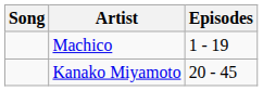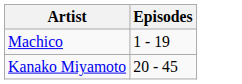 <table class="wikitable">
 <tr>
-<th>Song</th>
 <th>Artist</th>
 <th>Episodes</th>
 </tr>
 <tr>
-<td></td>
 <td><a href='#'>Machico</a></td>
 <td>1 - 19</td>
 </tr>
 <tr>
-<td></td>
 <td><a href='#'>Kanako Miyamoto</a></td>
 <td>20 - 45</td>
 </tr>
 </table>
